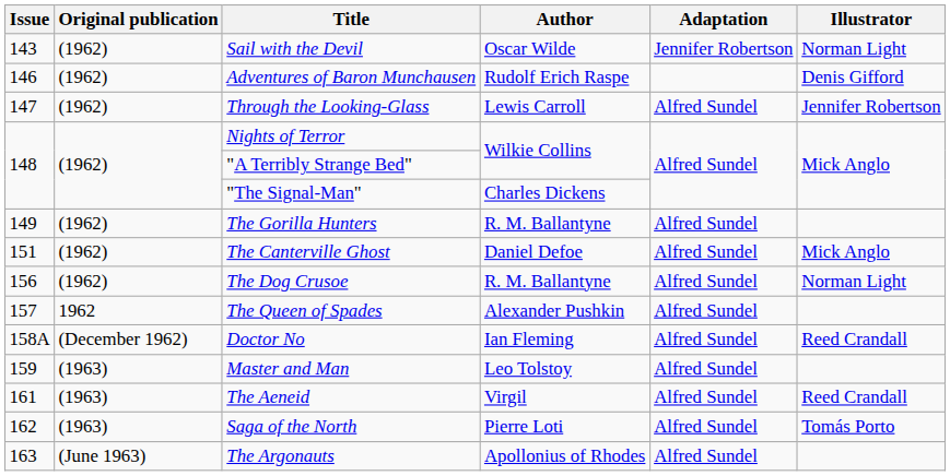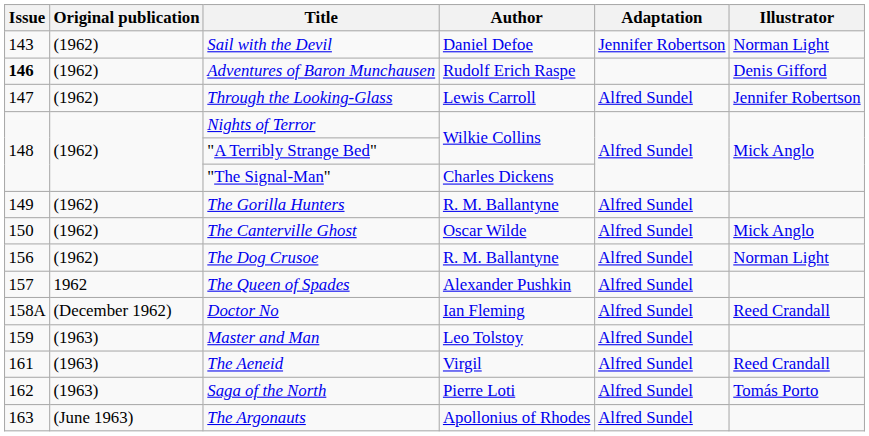 <table class="wikitable sortable collapsible collapsed" border="1">
 <tr>
 <th>Issue</th>
 <th>Original publication</th>
 <th>Title</th>
 <th>Author</th>
 <th>Adaptation</th>
 <th>Illustrator</th>
 </tr>
 <tr>
 <td>143</td>
 <td>(1962)</td>
 <td><em><a href='#'>Sail with the Devil</a></em></td>
-<td><a href='#'>Oscar Wilde</a></td>
+<td><a href='#'>Daniel Defoe</a></td>
 <td><a href='#'>Jennifer Robertson</a></td>
 <td><a href='#'>Norman Light</a></td>
 </tr>
 <tr>
-<td>146</td>
+<td><strong>146</strong></td>
 <td>(1962)</td>
 <td><em><a href='#'>Adventures of Baron Munchausen</a></em></td>
 <td><a href='#'>Rudolf Erich Raspe</a></td>
 <td></td>
 <td><a href='#'>Denis Gifford</a></td>
 </tr>
 <tr>
 <td>147</td>
 <td>(1962)</td>
 <td><em><a href='#'>Through the Looking-Glass</a></em></td>
 <td><a href='#'>Lewis Carroll</a></td>
 <td><a href='#'>Alfred Sundel</a></td>
 <td><a href='#'>Jennifer Robertson</a></td>
 </tr>
 <tr>
 <td rowspan=3>148</td>
 <td rowspan=3>(1962)</td>
 <td colspan=1><em><a href='#'>Nights of Terror</a></em></td>
 <td rowspan=2><a href='#'>Wilkie Collins</a></td>
 <td rowspan=3><a href='#'>Alfred Sundel</a></td>
 <td rowspan=3><a href='#'>Mick Anglo</a></td>
 </tr>
 <tr>
 <td>"<a href='#'>A Terribly Strange Bed</a>"</td>
 </tr>
 <tr>
 <td>"<a href='#'>The Signal-Man</a>"</td>
 <td><a href='#'>Charles Dickens</a></td>
 </tr>
 <tr>
 <td>149</td>
 <td>(1962)</td>
 <td><em><a href='#'>The Gorilla Hunters</a></em></td>
 <td><a href='#'>R. M. Ballantyne</a></td>
 <td><a href='#'>Alfred Sundel</a></td>
 <td></td>
 </tr>
 <tr>
-<td>151</td>
+<td>150</td>
 <td>(1962)</td>
 <td><em><a href='#'>The Canterville Ghost</a></em></td>
-<td><a href='#'>Daniel Defoe</a></td>
+<td><a href='#'>Oscar Wilde</a></td>
 <td><a href='#'>Alfred Sundel</a></td>
 <td><a href='#'>Mick Anglo</a></td>
 </tr>
 <tr>
 <td>156</td>
 <td>(1962)</td>
 <td><em><a href='#'>The Dog Crusoe</a></em></td>
 <td><a href='#'>R. M. Ballantyne</a></td>
 <td><a href='#'>Alfred Sundel</a></td>
 <td><a href='#'>Norman Light</a></td>
 </tr>
 <tr>
 <td>157</td>
 <td>1962</td>
 <td><em><a href='#'>The Queen of Spades</a></em></td>
 <td><a href='#'>Alexander Pushkin</a></td>
 <td><a href='#'>Alfred Sundel</a></td>
 <td></td>
 </tr>
 <tr>
 <td>158A</td>
 <td>(December 1962)</td>
 <td><em><a href='#'>Doctor No</a></em></td>
 <td><a href='#'>Ian Fleming</a></td>
 <td><a href='#'>Alfred Sundel</a></td>
 <td><a href='#'>Reed Crandall</a></td>
 </tr>
 <tr>
 <td>159</td>
 <td>(1963)</td>
 <td><em><a href='#'>Master and Man</a></em></td>
 <td><a href='#'>Leo Tolstoy</a></td>
 <td><a href='#'>Alfred Sundel</a></td>
 <td></td>
 </tr>
 <tr>
 <td>161</td>
 <td>(1963)</td>
 <td><em><a href='#'>The Aeneid</a></em></td>
 <td><a href='#'>Virgil</a></td>
 <td><a href='#'>Alfred Sundel</a></td>
 <td><a href='#'>Reed Crandall</a></td>
 </tr>
 <tr>
 <td>162</td>
 <td>(1963)</td>
 <td><em><a href='#'>Saga of the North</a></em></td>
 <td><a href='#'>Pierre Loti</a></td>
 <td><a href='#'>Alfred Sundel</a></td>
 <td><a href='#'>Tomás Porto</a></td>
 </tr>
 <tr>
 <td>163</td>
 <td>(June 1963)</td>
 <td><em><a href='#'>The Argonauts</a></em></td>
 <td><a href='#'>Apollonius of Rhodes</a></td>
 <td><a href='#'>Alfred Sundel</a></td>
 <td></td>
 </tr>
 </table>
